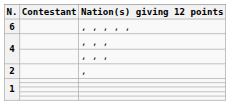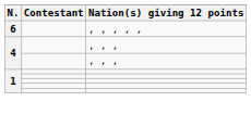 <table class="wikitable plainrowheaders">
 <tr>
 </tr>
 <tr>
 <th scope="col">N.</th>
 <th scope="col">Contestant</th>
 <th scope="col">Nation(s) giving 12 points</th>
 </tr>
 <tr>
 <th scope="row">6</th>
 <td></td>
 <td>, <strong></strong>, , , , </td>
 </tr>
 <tr>
 <th scope="row" rowspan="2">4</th>
 <td></td>
 <td>, , , <strong></strong></td>
 </tr>
 <tr>
 <td></td>
 <td>, , , </td>
 </tr>
 <tr>
-<th scope="row">2</th>
-<td></td>
-<td>, </td>
-</tr>
-<tr>
 <th scope="row" rowspan="5">1</th>
 <td></td>
 <td></td>
 </tr>
 <tr>
 <td></td>
 <td></td>
 </tr>
 <tr>
 <td></td>
 <td></td>
 </tr>
 <tr>
 <td></td>
 <td></td>
 </tr>
 <tr>
 <td></td>
 <td></td>
 </tr>
 </table>
